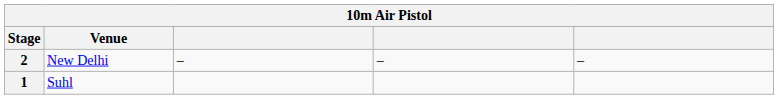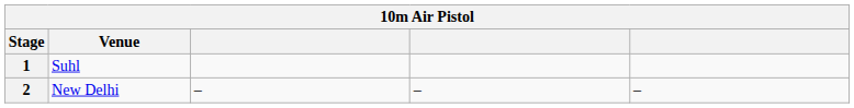 <table class="wikitable">
 <tr>
 <th colspan="5">10m Air Pistol</th>
 </tr>
 <tr>
 <th>Stage</th>
 <th width=140>Venue</th>
 <th width=220></th>
 <th width=220></th>
 <th width=220></th>
 </tr>
 <tr>
+<th>1</th>
+<td> <a href='#'>Suhl</a></td>
+<td></td>
+<td></td>
+<td></td>
+</tr>
+<tr>
 <th>2</th>
 <td> <a href='#'>New Delhi</a></td>
 <td –>–</td>
 <td –>–</td>
 <td –>–</td>
 </tr>
-<tr>
-<th>1</th>
-<td> <a href='#'>Suhl</a></td>
-<td></td>
-<td></td>
-<td></td>
-</tr>
 </table>
